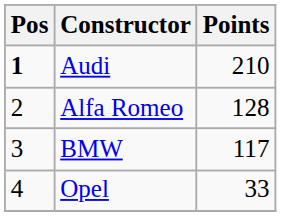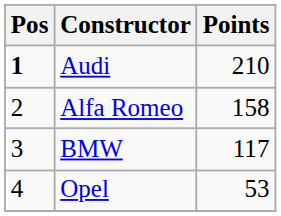 <table class="wikitable"   style="font-size:   85%;">
 <tr>
 <th>Pos</th>
 <th>Constructor</th>
 <th>Points</th>
 </tr>
 <tr>
 <td><strong>1</strong></td>
 <td> <a href='#'>Audi</a></td>
 <td align="right">210</td>
 </tr>
 <tr>
 <td>2</td>
 <td> <a href='#'>Alfa Romeo</a></td>
-<td align="right">128</td>
+<td align="right">158</td>
 </tr>
 <tr>
 <td>3</td>
 <td> <a href='#'>BMW</a></td>
 <td align="right">117</td>
 </tr>
 <tr>
 <td>4</td>
 <td> <a href='#'>Opel</a></td>
-<td align="right">33</td>
+<td align="right">53</td>
 </tr>
 <tr>
 </tr>
 </table>
